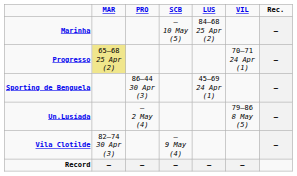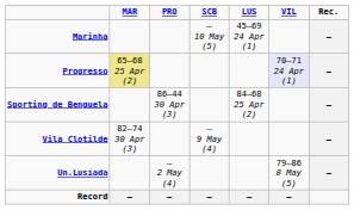 <table style="font-size: 90%; text-align: center" class="wikitable">
 <tr>
 <td></td>
 <td width=50><strong><a href='#'>MAR</a></strong></td>
 <td width=50><strong><a href='#'>PRO</a></strong></td>
 <td width=50><strong><a href='#'>SCB</a></strong></td>
 <td width=50><strong><a href='#'>LUS</a></strong></td>
 <td width=50><strong><a href='#'>VIL</a></strong></td>
 <td width=50><strong>Rec.</strong></td>
 </tr>
 <tr>
 <td align=right><strong><a href='#'>Marinha</a></strong></td>
 <td></td>
 <td></td>
 <td>–<br><em>10 May (5)</em></td>
-<td>84–68<br><em>25 Apr (2)</em></td>
+<td>45–69<br><em>24 Apr (1)</em></td>
 <td></td>
 <th>–</th>
 </tr>
 <tr>
 <td align=right><strong><a href='#'>Progresso</a></strong></td>
 <td style="background: khaki;">65–68<br><em>25 Apr (2)</em></td>
 <td></td>
 <td></td>
 <td></td>
-<td>70–71<br><em>24 Apr (1)</em></td>
+<td style="background: lavender;">70–71<br><em>24 Apr (1)</em></td>
 <th>–</th>
 </tr>
 <tr>
 <td align=right><strong><a href='#'>Sporting de Benguela</a></strong></td>
 <td></td>
 <td>86–44<br><em>30 Apr (3)</em></td>
 <td></td>
-<td>45–69<br><em>24 Apr (1)</em></td>
+<td>84–68<br><em>25 Apr (2)</em></td>
+<td></td>
+<th>–</th>
+</tr>
+<tr>
+<td align=right><strong><a href='#'>Vila Clotilde</a></strong></td>
+<td>82–74<br><em>30 Apr (3)</em></td>
+<td></td>
+<td>–<br><em>9 May (4)</em></td>
+<td></td>
 <td></td>
 <th>–</th>
 </tr>
 <tr>
 <td align=right><strong><a href='#'>Un.Lusíada</a></strong></td>
 <td></td>
 <td>–<br><em>2 May (4)</em></td>
 <td></td>
 <td></td>
 <td>79–86<br><em>8 May (5)</em></td>
 <th>–</th>
 </tr>
 <tr>
-<td align=right><strong><a href='#'>Vila Clotilde</a></strong></td>
-<td>82–74<br><em>30 Apr (3)</em></td>
-<td></td>
-<td>–<br><em>9 May (4)</em></td>
-<td></td>
-<td></td>
-<th>–</th>
-</tr>
-<tr>
 <td align=right><strong>Record</strong></td>
 <th>–</th>
 <th>–</th>
 <th>–</th>
 <th>–</th>
 <th>–</th>
 <td></td>
 </tr>
 </table>
